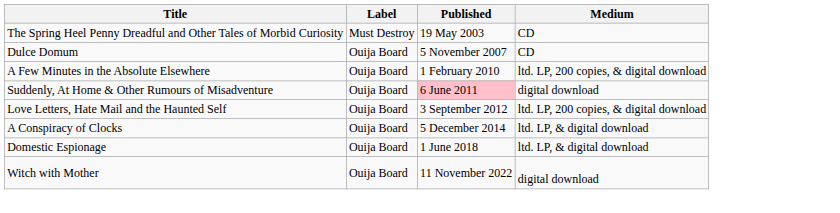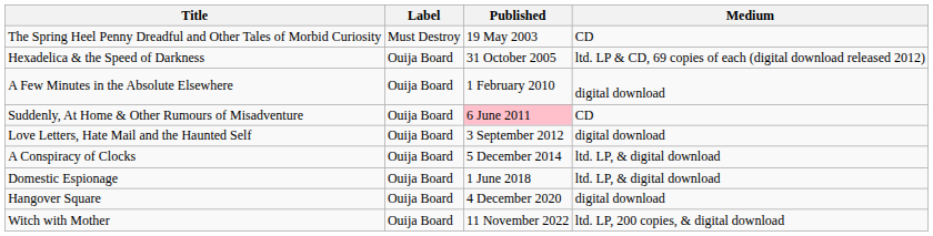 <table class="wikitable">
 <tr>
 <th>Title</th>
 <th>Label</th>
 <th>Published</th>
 <th>Medium</th>
 </tr>
 <tr>
 <td>The Spring Heel Penny Dreadful and Other Tales of Morbid Curiosity</td>
 <td>Must Destroy</td>
 <td>19 May 2003</td>
 <td>CD</td>
 </tr>
 <tr>
-<td>Dulce Domum</td>
+<td>Hexadelica & the Speed of Darkness</td>
 <td>Ouija Board</td>
-<td>5 November 2007</td>
-<td>CD</td>
+<td>31 October 2005</td>
+<td>ltd. LP & CD, 69 copies of each (digital download released 2012)</td>
 </tr>
 <tr>
 <td>A Few Minutes in the Absolute Elsewhere</td>
 <td>Ouija Board</td>
 <td>1 February 2010</td>
-<td>ltd. LP, 200 copies, & digital download</td>
+<td><br>digital download</td>
 </tr>
 <tr>
 <td>Suddenly, At Home & Other Rumours of Misadventure</td>
 <td>Ouija Board</td>
 <td style="background: pink;">6 June 2011</td>
-<td>digital download</td>
+<td>CD</td>
 </tr>
 <tr>
 <td>Love Letters, Hate Mail and the Haunted Self</td>
 <td>Ouija Board</td>
 <td>3 September 2012</td>
-<td>ltd. LP, 200 copies, & digital download</td>
+<td>digital download</td>
 </tr>
 <tr>
 <td>A Conspiracy of Clocks</td>
 <td>Ouija Board</td>
 <td>5 December 2014</td>
 <td>ltd. LP, & digital download</td>
 </tr>
 <tr>
 <td>Domestic Espionage</td>
 <td>Ouija Board</td>
 <td>1 June 2018</td>
 <td>ltd. LP, & digital download</td>
 </tr>
 <tr>
+<td>Hangover Square</td>
+<td>Ouija Board</td>
+<td>4 December 2020</td>
+<td>digital download</td>
+</tr>
+<tr>
 <td>Witch with Mother</td>
 <td>Ouija Board</td>
 <td>11 November 2022</td>
-<td><br>digital download</td>
+<td>ltd. LP, 200 copies, & digital download</td>
 </tr>
 </table>
